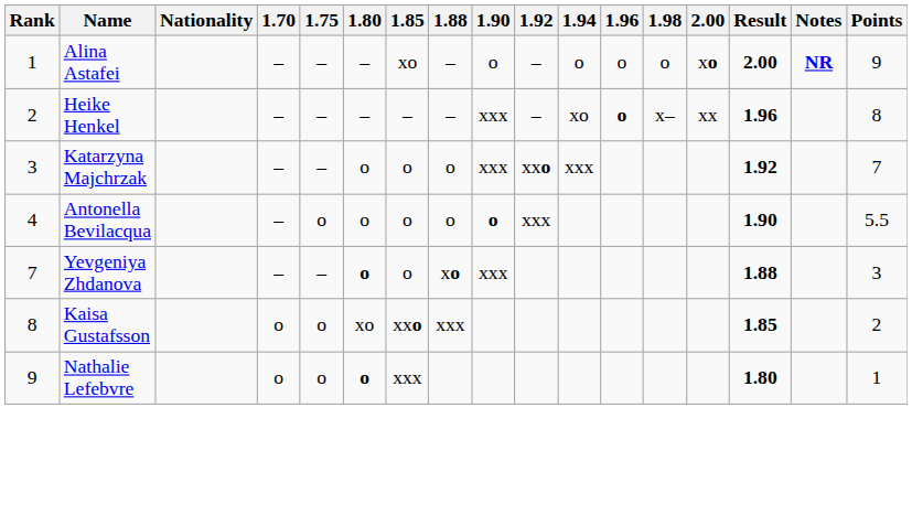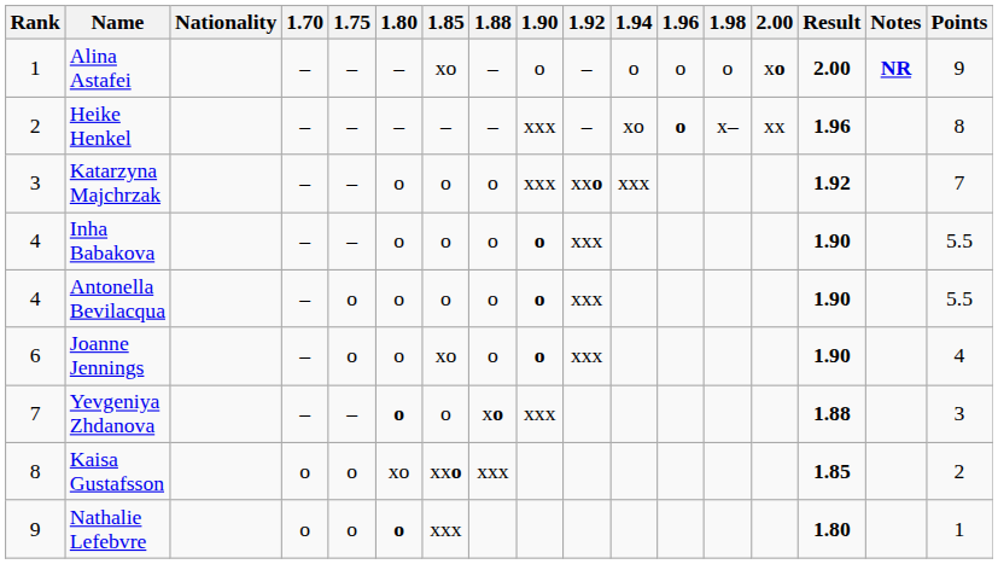 <table class="wikitable sortable" style="text-align:center">
 <tr>
 <th>Rank</th>
 <th>Name</th>
 <th>Nationality</th>
 <th>1.70</th>
 <th>1.75</th>
 <th>1.80</th>
 <th>1.85</th>
 <th>1.88</th>
 <th>1.90</th>
 <th>1.92</th>
 <th>1.94</th>
 <th>1.96</th>
 <th>1.98</th>
 <th>2.00</th>
 <th>Result</th>
 <th>Notes</th>
 <th>Points</th>
 </tr>
 <tr>
 <td>1</td>
 <td align=left><a href='#'>Alina Astafei</a></td>
 <td align=left></td>
 <td>–</td>
 <td>–</td>
 <td>–</td>
 <td>xo</td>
 <td>–</td>
 <td>o</td>
 <td>–</td>
 <td>o</td>
 <td>o</td>
 <td>o</td>
 <td>x<strong>o</strong></td>
 <td><strong>2.00</strong></td>
 <td><strong><a href='#'>NR</a></strong></td>
 <td>9</td>
 </tr>
 <tr>
 <td>2</td>
 <td align=left><a href='#'>Heike Henkel</a></td>
 <td align=left></td>
 <td>–</td>
 <td>–</td>
 <td>–</td>
 <td>–</td>
 <td>–</td>
 <td>xxx</td>
 <td>–</td>
 <td>xo</td>
 <td><strong>o</strong></td>
 <td>x–</td>
 <td>xx</td>
 <td><strong>1.96</strong></td>
 <td></td>
 <td>8</td>
 </tr>
 <tr>
 <td>3</td>
 <td align=left><a href='#'>Katarzyna Majchrzak</a></td>
 <td align=left></td>
 <td>–</td>
 <td>–</td>
 <td>o</td>
 <td>o</td>
 <td>o</td>
 <td>xxx</td>
 <td>xx<strong>o</strong></td>
 <td>xxx</td>
 <td></td>
 <td></td>
 <td></td>
 <td><strong>1.92</strong></td>
 <td></td>
 <td>7</td>
 </tr>
 <tr>
 <td>4</td>
+<td align=left><a href='#'>Inha Babakova</a></td>
+<td align=left></td>
+<td>–</td>
+<td>–</td>
+<td>o</td>
+<td>o</td>
+<td>o</td>
+<td><strong>o</strong></td>
+<td>xxx</td>
+<td></td>
+<td></td>
+<td></td>
+<td></td>
+<td><strong>1.90</strong></td>
+<td></td>
+<td>5.5</td>
+</tr>
+<tr>
+<td>4</td>
 <td align=left><a href='#'>Antonella Bevilacqua</a></td>
 <td align=left></td>
 <td>–</td>
 <td>o</td>
 <td>o</td>
 <td>o</td>
 <td>o</td>
 <td><strong>o</strong></td>
 <td>xxx</td>
 <td></td>
 <td></td>
 <td></td>
 <td></td>
 <td><strong>1.90</strong></td>
 <td></td>
 <td>5.5</td>
+</tr>
+<tr>
+<td>6</td>
+<td align=left><a href='#'>Joanne Jennings</a></td>
+<td align=left></td>
+<td>–</td>
+<td>o</td>
+<td>o</td>
+<td>xo</td>
+<td>o</td>
+<td><strong>o</strong></td>
+<td>xxx</td>
+<td></td>
+<td></td>
+<td></td>
+<td></td>
+<td><strong>1.90</strong></td>
+<td></td>
+<td>4</td>
 </tr>
 <tr>
 <td>7</td>
 <td align=left><a href='#'>Yevgeniya Zhdanova</a></td>
 <td align=left></td>
 <td>–</td>
 <td>–</td>
 <td><strong>o</strong></td>
 <td>o</td>
 <td>x<strong>o</strong></td>
 <td>xxx</td>
 <td></td>
 <td></td>
 <td></td>
 <td></td>
 <td></td>
 <td><strong>1.88</strong></td>
 <td></td>
 <td>3</td>
 </tr>
 <tr>
 <td>8</td>
 <td align=left><a href='#'>Kaisa Gustafsson</a></td>
 <td align=left></td>
 <td>o</td>
 <td>o</td>
 <td>xo</td>
 <td>xx<strong>o</strong></td>
 <td>xxx</td>
 <td></td>
 <td></td>
 <td></td>
 <td></td>
 <td></td>
 <td></td>
 <td><strong>1.85</strong></td>
 <td></td>
 <td>2</td>
 </tr>
 <tr>
 <td>9</td>
 <td align=left><a href='#'>Nathalie Lefebvre</a></td>
 <td align=left></td>
 <td>o</td>
 <td>o</td>
 <td><strong>o</strong></td>
 <td>xxx</td>
 <td></td>
 <td></td>
 <td></td>
 <td></td>
 <td></td>
 <td></td>
 <td></td>
 <td><strong>1.80</strong></td>
 <td></td>
 <td>1</td>
 </tr>
 </table>
